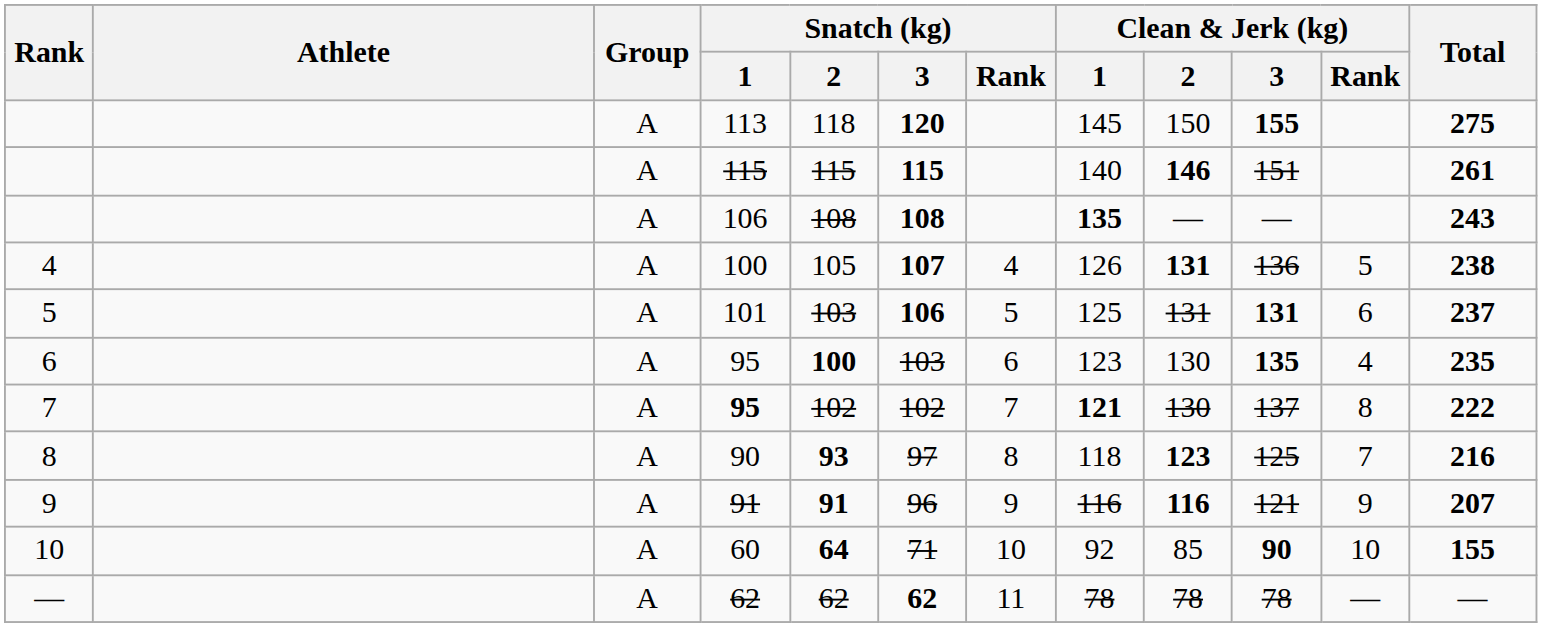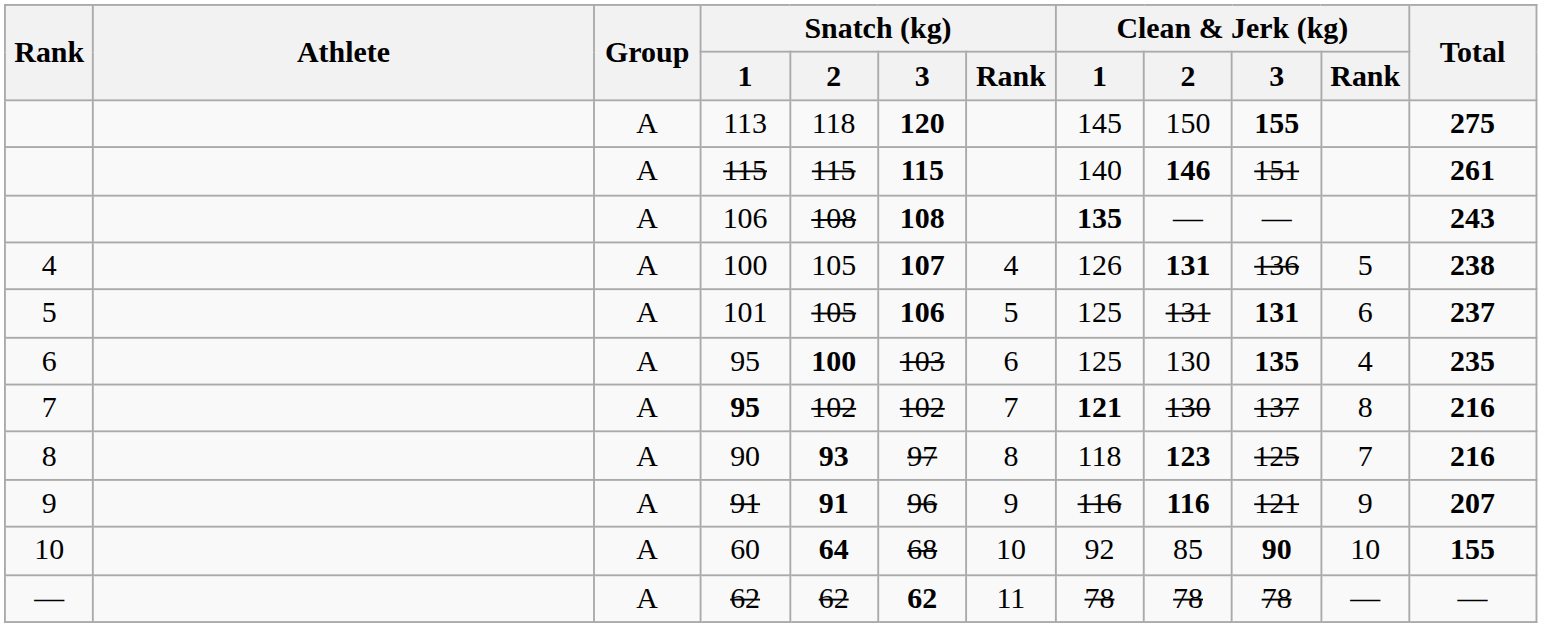 <table class = "wikitable" style="text-align:center;">
 <tr>
 <th rowspan=2 width=40>Rank</th>
 <th rowspan=2 width=260>Athlete</th>
 <th rowspan=2 width=50>Group</th>
 <th colspan=4>Snatch (kg)</th>
 <th colspan=4>Clean & Jerk (kg)</th>
 <th rowspan=2 width=60>Total</th>
 </tr>
 <tr>
 <th width=40>1</th>
 <th width=40>2</th>
 <th width=40>3</th>
 <th width=40>Rank</th>
 <th width=40>1</th>
 <th width=40>2</th>
 <th width=40>3</th>
 <th width=40>Rank</th>
 </tr>
 <tr>
 <td></td>
 <td align=left></td>
 <td>A</td>
 <td>113</td>
 <td>118</td>
 <td><strong>120</strong></td>
 <td></td>
 <td>145</td>
 <td>150</td>
 <td><strong>155</strong></td>
 <td></td>
 <td><strong>275</strong></td>
 </tr>
 <tr>
 <td></td>
 <td align=left></td>
 <td>A</td>
 <td><s>115</s></td>
 <td><s>115</s></td>
 <td><strong>115</strong></td>
 <td></td>
 <td>140</td>
 <td><strong>146</strong></td>
 <td><s>151</s></td>
 <td></td>
 <td><strong>261</strong></td>
 </tr>
 <tr>
 <td></td>
 <td align=left></td>
 <td>A</td>
 <td>106</td>
 <td><s>108</s></td>
 <td><strong>108</strong></td>
 <td></td>
 <td><strong>135</strong></td>
 <td>—</td>
 <td>—</td>
 <td></td>
 <td><strong>243</strong></td>
 </tr>
 <tr>
 <td>4</td>
 <td align=left></td>
 <td>A</td>
 <td>100</td>
 <td>105</td>
 <td><strong>107</strong></td>
 <td>4</td>
 <td>126</td>
 <td><strong>131</strong></td>
 <td><s>136</s></td>
 <td>5</td>
 <td><strong>238</strong></td>
 </tr>
 <tr>
 <td>5</td>
 <td align=left></td>
 <td>A</td>
 <td>101</td>
-<td><s>103</s></td>
+<td><s>105</s></td>
 <td><strong>106</strong></td>
 <td>5</td>
 <td>125</td>
 <td><s>131</s></td>
 <td><strong>131</strong></td>
 <td>6</td>
 <td><strong>237</strong></td>
 </tr>
 <tr>
 <td>6</td>
 <td align=left></td>
 <td>A</td>
 <td>95</td>
 <td><strong>100</strong></td>
 <td><s>103</s></td>
 <td>6</td>
-<td>123</td>
+<td>125</td>
 <td>130</td>
 <td><strong>135</strong></td>
 <td>4</td>
 <td><strong>235</strong></td>
 </tr>
 <tr>
 <td>7</td>
 <td align=left></td>
 <td>A</td>
 <td><strong>95</strong></td>
 <td><s>102</s></td>
 <td><s>102</s></td>
 <td>7</td>
 <td><strong>121</strong></td>
 <td><s>130</s></td>
 <td><s>137</s></td>
 <td>8</td>
-<td><strong>222</strong></td>
+<td><strong>216</strong></td>
 </tr>
 <tr>
 <td>8</td>
 <td align=left></td>
 <td>A</td>
 <td>90</td>
 <td><strong>93</strong></td>
 <td><s>97</s></td>
 <td>8</td>
 <td>118</td>
 <td><strong>123</strong></td>
 <td><s>125</s></td>
 <td>7</td>
 <td><strong>216</strong></td>
 </tr>
 <tr>
 <td>9</td>
 <td align=left></td>
 <td>A</td>
 <td><s>91</s></td>
 <td><strong>91</strong></td>
 <td><s>96</s></td>
 <td>9</td>
 <td><s>116</s></td>
 <td><strong>116</strong></td>
 <td><s>121</s></td>
 <td>9</td>
 <td><strong>207</strong></td>
 </tr>
 <tr>
 <td>10</td>
 <td align=left></td>
 <td>A</td>
 <td>60</td>
 <td><strong>64</strong></td>
-<td><s>71</s></td>
+<td><s>68</s></td>
 <td>10</td>
 <td>92</td>
 <td>85</td>
 <td><strong>90</strong></td>
 <td>10</td>
 <td><strong>155</strong></td>
 </tr>
 <tr>
 <td>—</td>
 <td align=left></td>
 <td>A</td>
 <td><s>62</s></td>
 <td><s>62</s></td>
 <td><strong>62</strong></td>
 <td>11</td>
 <td><s>78</s></td>
 <td><s>78</s></td>
 <td><s>78</s></td>
 <td>—</td>
 <td>—</td>
 </tr>
 </table>
